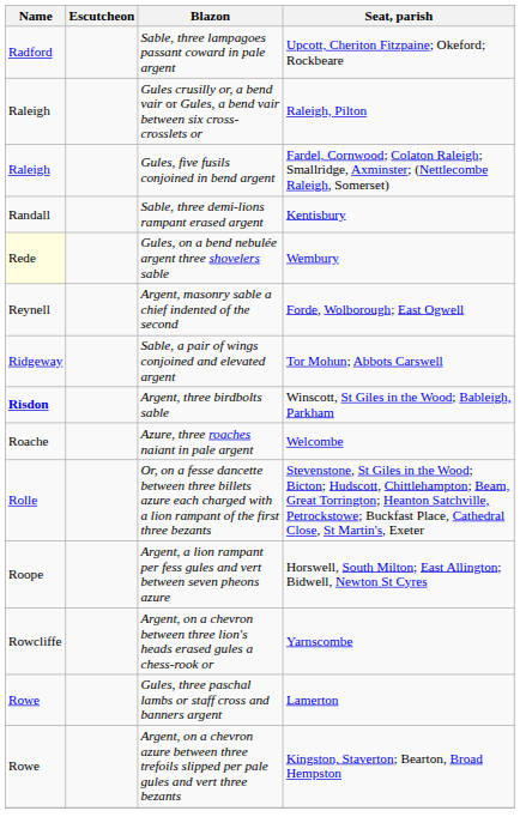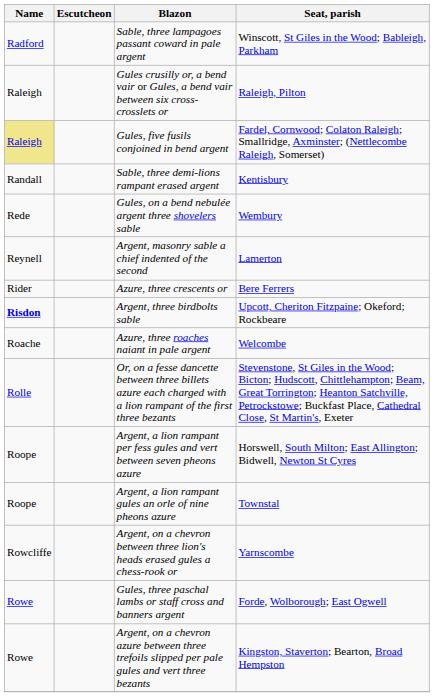 <table class="wikitable">
 <tr>
 <th>Name</th>
 <th>Escutcheon</th>
 <th>Blazon</th>
 <th>Seat, parish</th>
 </tr>
 <tr>
 <td><a href='#'>Radford</a></td>
 <td></td>
 <td><em>Sable, three lampagoes passant coward in pale argent</em></td>
-<td><a href='#'>Upcott, Cheriton Fitzpaine</a>; Okeford; Rockbeare</td>
+<td>Winscott, <a href='#'>St Giles in the Wood</a>; <a href='#'>Bableigh, Parkham</a></td>
 </tr>
 <tr>
 <td>Raleigh</td>
 <td></td>
 <td><em>Gules crusilly or, a bend vair</em> or <em>Gules, a bend vair between six cross-crosslets or</em></td>
 <td><a href='#'>Raleigh, Pilton</a></td>
 </tr>
 <tr>
-<td><a href='#'>Raleigh</a></td>
+<td style="background: khaki;"><a href='#'>Raleigh</a></td>
 <td></td>
 <td><em>Gules, five fusils conjoined in bend argent</em></td>
 <td><a href='#'>Fardel, Cornwood</a>; <a href='#'>Colaton Raleigh</a>; Smallridge, <a href='#'>Axminster</a>; (<a href='#'>Nettlecombe Raleigh</a>, Somerset)</td>
 </tr>
 <tr>
 <td>Randall</td>
 <td></td>
 <td><em>Sable, three demi-lions rampant erased argent</em></td>
 <td><a href='#'>Kentisbury</a></td>
 </tr>
 <tr>
-<td style="background: lightyellow;">Rede</td>
+<td>Rede</td>
 <td></td>
 <td><em>Gules, on a bend nebulée argent three <a href='#'>shovelers</a> sable</em></td>
 <td><a href='#'>Wembury</a></td>
 </tr>
 <tr>
 <td>Reynell</td>
 <td></td>
 <td><em>Argent, masonry sable a chief indented of the second</em></td>
-<td><a href='#'>Forde</a>, <a href='#'>Wolborough</a>; <a href='#'>East Ogwell</a></td>
+<td><a href='#'>Lamerton</a></td>
 </tr>
 <tr>
-<td><a href='#'>Ridgeway</a></td>
+<td>Rider</td>
 <td></td>
-<td><em>Sable, a pair of wings conjoined and elevated argent</em></td>
-<td><a href='#'>Tor Mohun</a>; <a href='#'>Abbots Carswell</a></td>
+<td><em>Azure, three crescents or</em></td>
+<td><a href='#'>Bere Ferrers</a></td>
 </tr>
 <tr>
 <td><strong><a href='#'>Risdon</a></strong></td>
 <td></td>
 <td><em>Argent, three birdbolts sable</em></td>
-<td>Winscott, <a href='#'>St Giles in the Wood</a>; <a href='#'>Bableigh, Parkham</a></td>
+<td><a href='#'>Upcott, Cheriton Fitzpaine</a>; Okeford; Rockbeare</td>
 </tr>
 <tr>
 <td>Roache</td>
 <td></td>
 <td><em>Azure, three <a href='#'>roaches</a> naiant in pale argent</em></td>
 <td><a href='#'>Welcombe</a></td>
 </tr>
 <tr>
 <td><a href='#'>Rolle</a></td>
 <td></td>
 <td><em>Or, on a fesse dancette between three billets azure each charged with a lion rampant of the first three bezants</em></td>
 <td><a href='#'>Stevenstone</a>, <a href='#'>St Giles in the Wood</a>; <a href='#'>Bicton</a>; <a href='#'>Hudscott</a>, <a href='#'>Chittlehampton</a>; <a href='#'>Beam, Great Torrington</a>; <a href='#'>Heanton Satchville, Petrockstowe</a>; Buckfast Place, <a href='#'>Cathedral Close</a>, <a href='#'>St Martin's</a>, Exeter</td>
 </tr>
 <tr>
 <td>Roope</td>
 <td></td>
 <td><em>Argent, a lion rampant per fess gules and vert between seven pheons azure</em></td>
 <td>Horswell, <a href='#'>South Milton</a>; <a href='#'>East Allington</a>; Bidwell, <a href='#'>Newton St Cyres</a></td>
 </tr>
 <tr>
+<td>Roope</td>
+<td></td>
+<td><em>Argent, a lion rampant gules an orle of nine pheons azure</em></td>
+<td><a href='#'>Townstal</a></td>
+</tr>
+<tr>
 <td>Rowcliffe</td>
 <td></td>
 <td><em>Argent, on a chevron between three lion's heads erased gules a chess-rook or</em></td>
 <td><a href='#'>Yarnscombe</a></td>
 </tr>
 <tr>
 <td><a href='#'>Rowe</a></td>
 <td></td>
 <td><em>Gules, three paschal lambs or staff cross and banners argent</em></td>
-<td><a href='#'>Lamerton</a></td>
+<td><a href='#'>Forde</a>, <a href='#'>Wolborough</a>; <a href='#'>East Ogwell</a></td>
 </tr>
 <tr>
 <td>Rowe</td>
 <td></td>
 <td><em>Argent, on a chevron azure between three trefoils slipped per pale gules and vert three bezants</em></td>
 <td><a href='#'>Kingston, Staverton</a>; Bearton, <a href='#'>Broad Hempston</a></td>
 </tr>
 <tr>
 </tr>
 </table>
